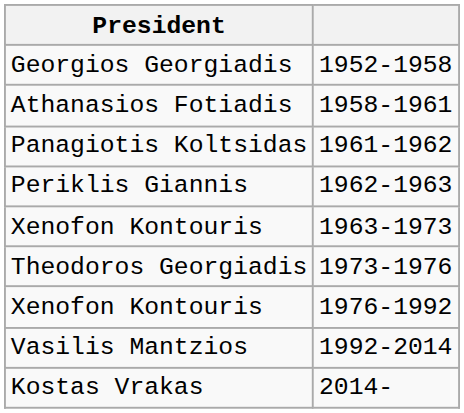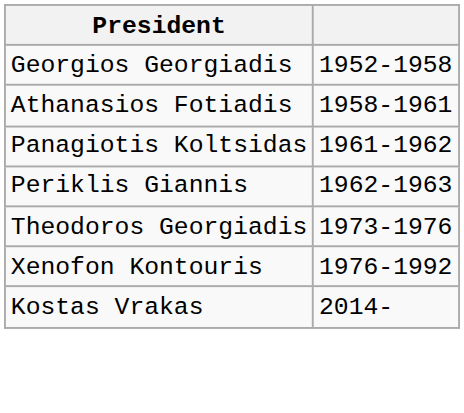 <table class="wikitable">
 <tr>
 <th>President</th>
 <th></th>
 </tr>
 <tr>
 <td>Georgios Georgiadis</td>
 <td>1952-1958</td>
 </tr>
 <tr>
 <td>Athanasios Fotiadis</td>
 <td>1958-1961</td>
 </tr>
 <tr>
 <td>Panagiotis Koltsidas</td>
 <td>1961-1962</td>
 </tr>
 <tr>
 <td>Periklis Giannis</td>
 <td>1962-1963</td>
 </tr>
 <tr>
-<td>Xenofon Kontouris</td>
-<td>1963-1973</td>
-</tr>
-<tr>
 <td>Theodoros Georgiadis</td>
 <td>1973-1976</td>
 </tr>
 <tr>
 <td>Xenofon Kontouris</td>
 <td>1976-1992</td>
 </tr>
 <tr>
-<td>Vasilis Mantzios</td>
-<td>1992-2014</td>
-</tr>
-<tr>
 <td>Kostas Vrakas</td>
 <td>2014-</td>
 </tr>
 </table>
